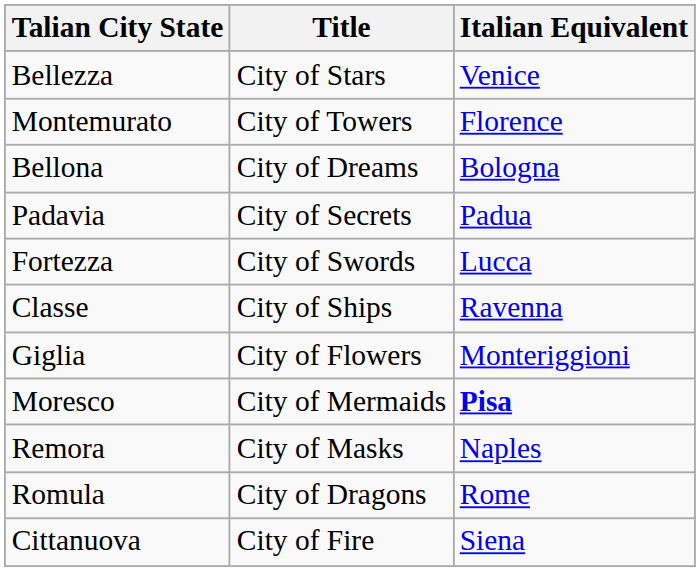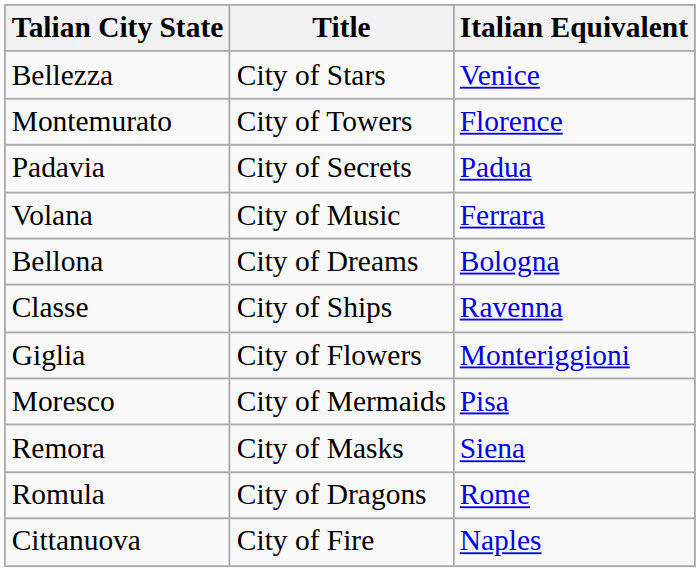 <table class="wikitable">
 <tr>
 <th>Talian City State</th>
 <th>Title</th>
 <th>Italian Equivalent</th>
 </tr>
 <tr>
 <td>Bellezza</td>
 <td>City of Stars</td>
 <td><a href='#'>Venice</a></td>
 </tr>
 <tr>
 <td>Montemurato</td>
 <td>City of Towers</td>
 <td><a href='#'>Florence</a></td>
 </tr>
 <tr>
-<td>Bellona</td>
-<td>City of Dreams</td>
-<td><a href='#'>Bologna</a></td>
-</tr>
-<tr>
 <td>Padavia</td>
 <td>City of Secrets</td>
 <td><a href='#'>Padua</a></td>
 </tr>
 <tr>
-<td>Fortezza</td>
-<td>City of Swords</td>
-<td><a href='#'>Lucca</a></td>
+<td>Volana</td>
+<td>City of Music</td>
+<td><a href='#'>Ferrara</a></td>
+</tr>
+<tr>
+<td>Bellona</td>
+<td>City of Dreams</td>
+<td><a href='#'>Bologna</a></td>
 </tr>
 <tr>
 <td>Classe</td>
 <td>City of Ships</td>
 <td><a href='#'>Ravenna</a></td>
 </tr>
 <tr>
 <td>Giglia</td>
 <td>City of Flowers</td>
 <td><a href='#'>Monteriggioni</a></td>
 </tr>
 <tr>
 <td>Moresco</td>
 <td>City of Mermaids</td>
-<td><strong><a href='#'>Pisa</a></strong></td>
+<td><a href='#'>Pisa</a></td>
 </tr>
 <tr>
 <td>Remora</td>
 <td>City of Masks</td>
-<td><a href='#'>Naples</a></td>
+<td><a href='#'>Siena</a></td>
 </tr>
 <tr>
 <td>Romula</td>
 <td>City of Dragons</td>
 <td><a href='#'>Rome</a></td>
 </tr>
 <tr>
 <td>Cittanuova</td>
 <td>City of Fire</td>
-<td><a href='#'>Siena</a></td>
+<td><a href='#'>Naples</a></td>
 </tr>
 </table>
